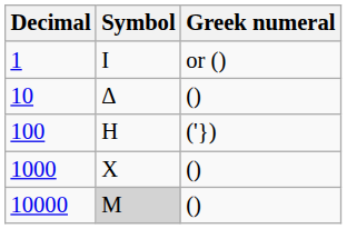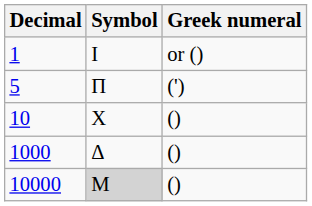 <table class="wikitable">
 <tr>
 <th>Decimal</th>
 <th>Symbol</th>
 <th>Greek numeral</th>
 </tr>
 <tr>
 <td><a href='#'>1</a></td>
 <td>Ι</td>
 <td> or  ()</td>
 </tr>
 <tr>
+<td><a href='#'>5</a></td>
+<td>Π</td>
+<td> (')</td>
+</tr>
+<tr>
 <td><a href='#'>10</a></td>
-<td>Δ</td>
+<td>Χ</td>
 <td> ()</td>
 </tr>
 <tr>
-<td><a href='#'>100</a></td>
-<td>Η</td>
-<td> ('})</td>
-</tr>
-<tr>
 <td><a href='#'>1000</a></td>
-<td>Χ</td>
+<td>Δ</td>
 <td> ()</td>
 </tr>
 <tr>
 <td><a href='#'>10000</a></td>
 <td style="background: lightgrey;">Μ</td>
 <td> ()</td>
 </tr>
 </table>
